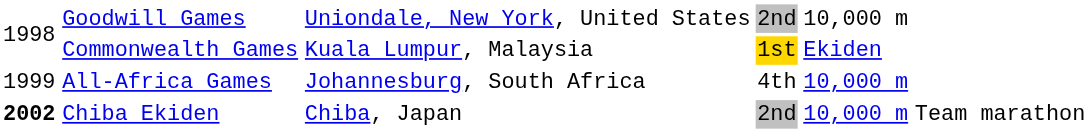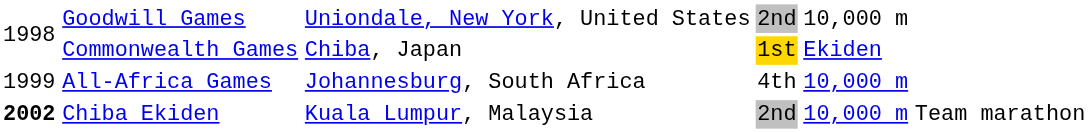 <table>
 <tr>
 <td rowspan=2>1998</td>
 <td><a href='#'>Goodwill Games</a></td>
 <td><a href='#'>Uniondale, New York</a>, United States</td>
 <td bgcolor=silver>2nd</td>
 <td>10,000 m</td>
 <td></td>
 </tr>
 <tr>
 <td><a href='#'>Commonwealth Games</a></td>
-<td><a href='#'>Kuala Lumpur</a>, Malaysia</td>
+<td><a href='#'>Chiba</a>, Japan</td>
 <td bgcolor=gold>1st</td>
 <td><a href='#'>Ekiden</a></td>
 <td></td>
 </tr>
 <tr>
 <td>1999</td>
 <td><a href='#'>All-Africa Games</a></td>
 <td><a href='#'>Johannesburg</a>, South Africa</td>
 <td>4th</td>
 <td><a href='#'>10,000 m</a></td>
 <td></td>
 </tr>
 <tr>
 <td><strong>2002</strong></td>
 <td><a href='#'>Chiba Ekiden</a></td>
-<td><a href='#'>Chiba</a>, Japan</td>
+<td><a href='#'>Kuala Lumpur</a>, Malaysia</td>
 <td bgcolor=silver>2nd</td>
 <td><a href='#'>10,000 m</a></td>
 <td>Team marathon</td>
 </tr>
 </table>
